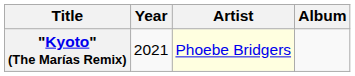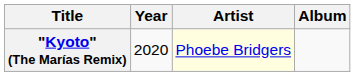 <table class="wikitable plainrowheaders" style="text-align:center">
 <tr>
 <th scope="col">Title</th>
 <th scope="col">Year</th>
 <th scope="col">Artist</th>
 <th scope="col">Album</th>
 </tr>
 <tr>
 <th scope="row">"<a href='#'>Kyoto</a>"<br><small>(The Marías Remix)</small></th>
-<td>2021</td>
+<td>2020</td>
 <td style="background: lightyellow;"><a href='#'>Phoebe Bridgers</a></td>
 <td></td>
 </tr>
 </table>
